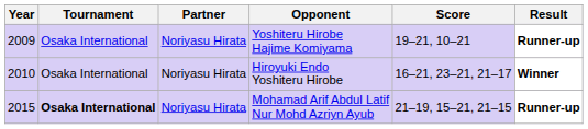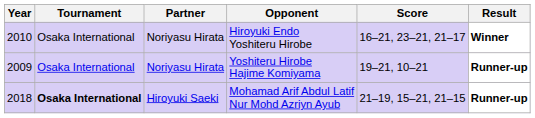 <table class="sortable wikitable" style="font-size: 90%;">
 <tr>
 <th>Year</th>
 <th>Tournament</th>
 <th>Partner</th>
 <th>Opponent</th>
 <th>Score</th>
 <th>Result</th>
 </tr>
 <tr style="background:#D8CEF6">
+<td align="center">2010</td>
+<td align="left">Osaka International</td>
+<td align="left"> Noriyasu Hirata</td>
+<td align="left"> <a href='#'>Hiroyuki Endo</a><br> Yoshiteru Hirobe</td>
+<td align="left">16–21, 23–21, 21–17</td>
+<td style="text-align:left; background:white"> <strong>Winner</strong></td>
+</tr>
+<tr style="background:#D8CEF6">
 <td align="center">2009</td>
 <td align="left"><a href='#'>Osaka International</a></td>
 <td align="left"> <a href='#'>Noriyasu Hirata</a></td>
 <td align="left"> <a href='#'>Yoshiteru Hirobe</a><br> <a href='#'>Hajime Komiyama</a></td>
 <td align="left">19–21, 10–21</td>
 <td style="text-align:left; background:white"> <strong>Runner-up</strong></td>
 </tr>
 <tr style="background:#D8CEF6">
-<td align="center">2010</td>
-<td align="left">Osaka International</td>
-<td align="left"> Noriyasu Hirata</td>
-<td align="left"> <a href='#'>Hiroyuki Endo</a><br> Yoshiteru Hirobe</td>
-<td align="left">16–21, 23–21, 21–17</td>
-<td style="text-align:left; background:white"> <strong>Winner</strong></td>
-</tr>
-<tr style="background:#D8CEF6">
-<td align="center">2015</td>
+<td align="center">2018</td>
 <td align="left"><strong>Osaka International</strong></td>
-<td align="left"> <a href='#'>Noriyasu Hirata</a></td>
+<td align="left"> <a href='#'>Hiroyuki Saeki</a></td>
 <td align="left"> <a href='#'>Mohamad Arif Abdul Latif</a><br> <a href='#'>Nur Mohd Azriyn Ayub</a></td>
 <td align="left">21–19, 15–21, 21–15</td>
 <td style="text-align:left; background:white"> <strong>Runner-up</strong></td>
 </tr>
 </table>
